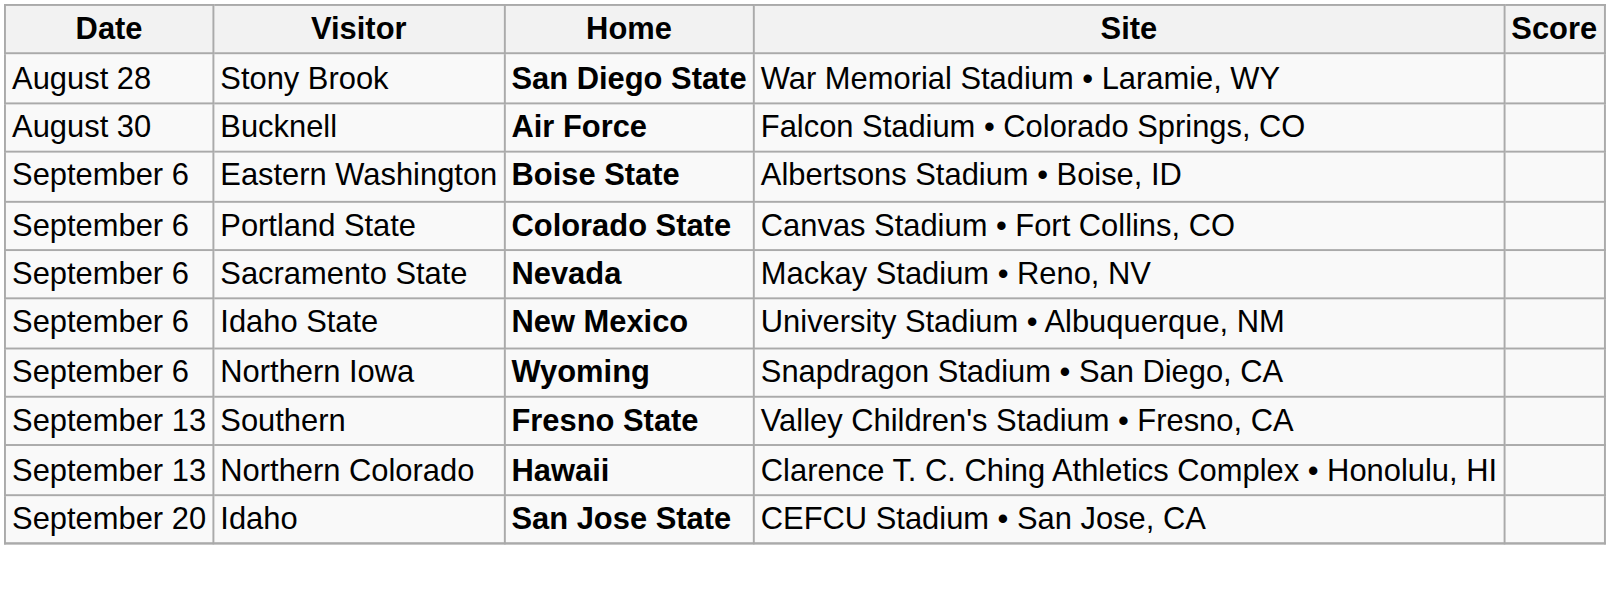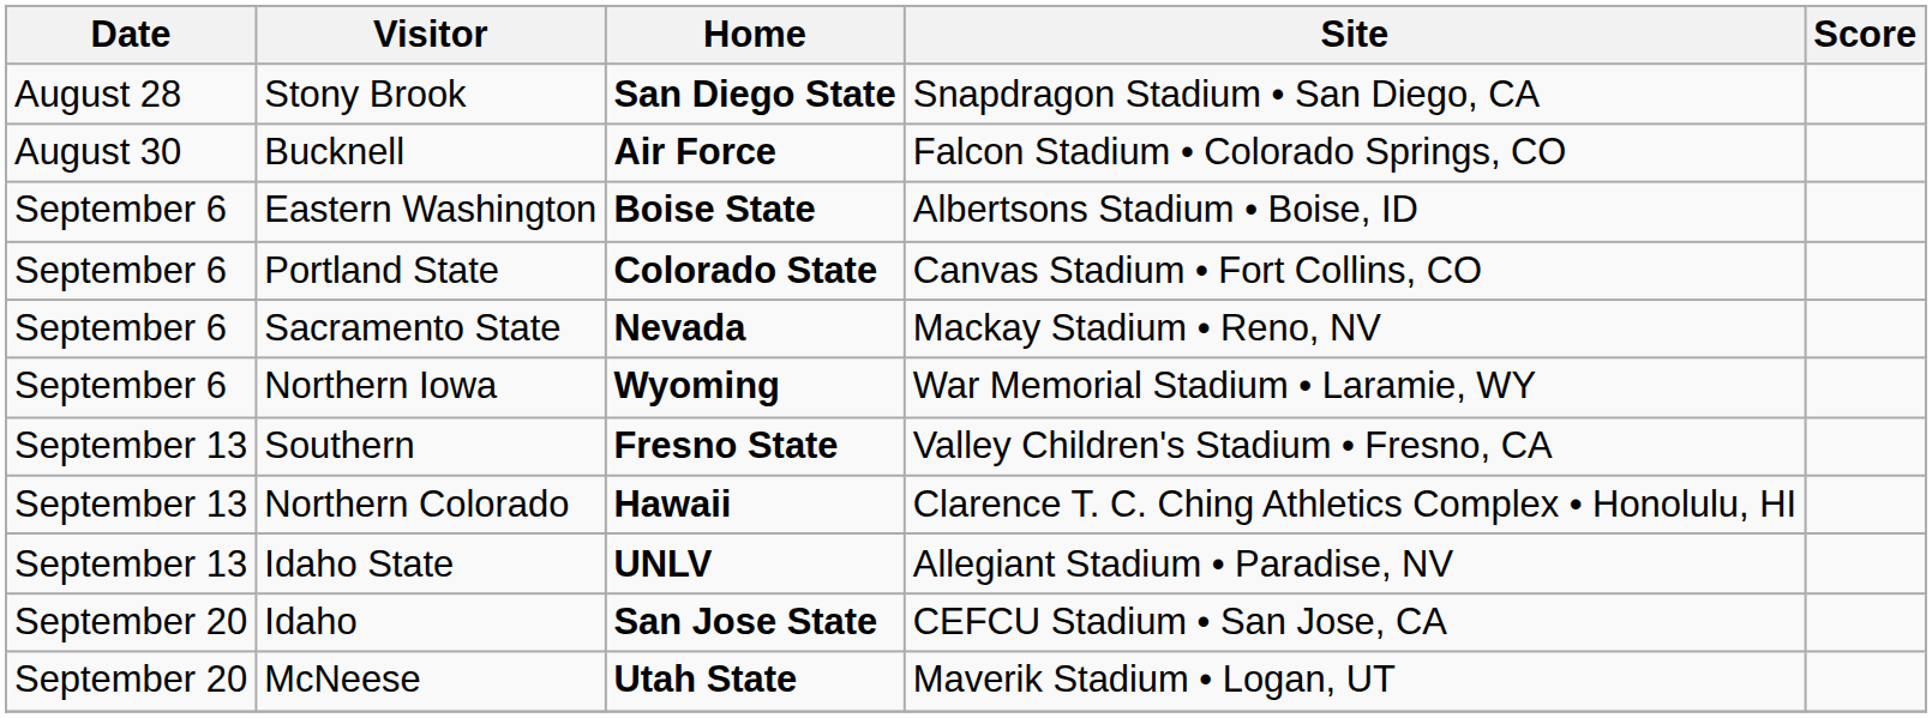 <table class="wikitable">
 <tr>
 <th>Date</th>
 <th>Visitor</th>
 <th>Home</th>
 <th>Site</th>
 <th>Score</th>
 </tr>
 <tr>
 <td>August 28</td>
 <td>Stony Brook</td>
 <td><strong>San Diego State</strong></td>
-<td>War Memorial Stadium • Laramie, WY</td>
+<td>Snapdragon Stadium • San Diego, CA</td>
 <td> </td>
 </tr>
 <tr>
 <td>August 30</td>
 <td>Bucknell</td>
 <td><strong>Air Force</strong></td>
 <td>Falcon Stadium • Colorado Springs, CO</td>
 <td> </td>
 </tr>
 <tr>
 <td>September 6</td>
 <td>Eastern Washington</td>
 <td><strong>Boise State</strong></td>
 <td>Albertsons Stadium • Boise, ID</td>
 <td> </td>
 </tr>
 <tr>
 <td>September 6</td>
 <td>Portland State</td>
 <td><strong>Colorado State</strong></td>
 <td>Canvas Stadium • Fort Collins, CO</td>
 <td> </td>
 </tr>
 <tr>
 <td>September 6</td>
 <td>Sacramento State</td>
 <td><strong>Nevada</strong></td>
 <td>Mackay Stadium • Reno, NV</td>
 <td> </td>
 </tr>
 <tr>
 <td>September 6</td>
-<td>Idaho State</td>
-<td><strong>New Mexico</strong></td>
-<td>University Stadium • Albuquerque, NM</td>
-<td> </td>
-</tr>
-<tr>
-<td>September 6</td>
 <td>Northern Iowa</td>
 <td><strong>Wyoming</strong></td>
-<td>Snapdragon Stadium • San Diego, CA</td>
+<td>War Memorial Stadium • Laramie, WY</td>
 <td> </td>
 </tr>
 <tr>
 <td>September 13</td>
 <td>Southern</td>
 <td><strong>Fresno State</strong></td>
 <td>Valley Children's Stadium • Fresno, CA</td>
 <td> </td>
 </tr>
 <tr>
 <td>September 13</td>
 <td>Northern Colorado</td>
 <td><strong>Hawaii</strong></td>
 <td>Clarence T. C. Ching Athletics Complex • Honolulu, HI</td>
 <td> </td>
 </tr>
 <tr>
+<td>September 13</td>
+<td>Idaho State</td>
+<td><strong>UNLV</strong></td>
+<td>Allegiant Stadium • Paradise, NV</td>
+<td> </td>
+</tr>
+<tr>
 <td>September 20</td>
 <td>Idaho</td>
 <td><strong>San Jose State</strong></td>
 <td>CEFCU Stadium • San Jose, CA</td>
 <td> </td>
 </tr>
 <tr>
+<td>September 20</td>
+<td>McNeese</td>
+<td><strong>Utah State</strong></td>
+<td>Maverik Stadium • Logan, UT</td>
+<td> </td>
+</tr>
+<tr>
 </tr>
 </table>
